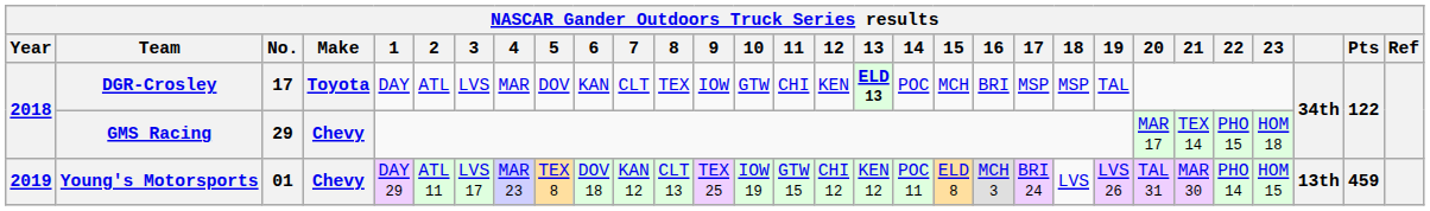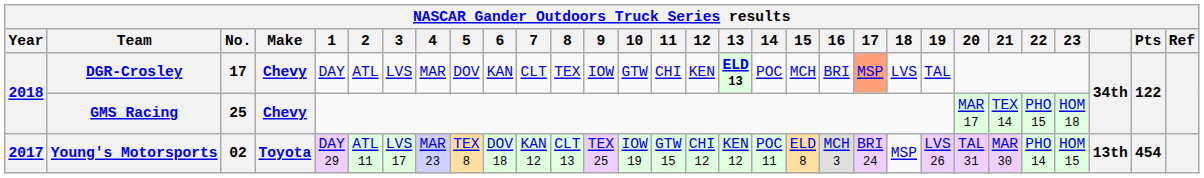 <table class="wikitable" style="text-align:center; font-size:75%">
 <tr>
 <th colspan=45><a href='#'>NASCAR Gander Outdoors Truck Series</a> results</th>
 </tr>
 <tr>
 <th>Year</th>
 <th>Team</th>
 <th>No.</th>
 <th>Make</th>
 <th>1</th>
 <th>2</th>
 <th>3</th>
 <th>4</th>
 <th>5</th>
 <th>6</th>
 <th>7</th>
 <th>8</th>
 <th>9</th>
 <th>10</th>
 <th>11</th>
 <th>12</th>
 <th>13</th>
 <th>14</th>
 <th>15</th>
 <th>16</th>
 <th>17</th>
 <th>18</th>
 <th>19</th>
 <th>20</th>
 <th>21</th>
 <th>22</th>
 <th>23</th>
 <th></th>
 <th>Pts</th>
 <th>Ref</th>
 </tr>
 <tr>
 <th rowspan=2><a href='#'>2018</a></th>
 <th><a href='#'>DGR-Crosley</a></th>
 <th>17</th>
-<th><a href='#'>Toyota</a></th>
+<th><a href='#'>Chevy</a></th>
 <td><a href='#'>DAY</a></td>
 <td><a href='#'>ATL</a></td>
 <td><a href='#'>LVS</a></td>
 <td><a href='#'>MAR</a></td>
 <td><a href='#'>DOV</a></td>
 <td><a href='#'>KAN</a></td>
 <td><a href='#'>CLT</a></td>
 <td><a href='#'>TEX</a></td>
 <td><a href='#'>IOW</a></td>
 <td><a href='#'>GTW</a></td>
 <td><a href='#'>CHI</a></td>
 <td><a href='#'>KEN</a></td>
 <td style="background:#DFFFDF;"><strong><a href='#'>ELD</a><br><small>13</small></strong></td>
 <td><a href='#'>POC</a></td>
 <td><a href='#'>MCH</a></td>
 <td><a href='#'>BRI</a></td>
-<td><a href='#'>MSP</a></td>
-<td><a href='#'>MSP</a></td>
+<td style="background: lightsalmon;"><a href='#'>MSP</a></td>
+<td><a href='#'>LVS</a></td>
 <td><a href='#'>TAL</a></td>
 <td colspan=4></td>
 <th rowspan=2>34th</th>
 <th rowspan=2>122</th>
 <th rowspan=2></th>
 </tr>
 <tr>
 <th><a href='#'>GMS Racing</a></th>
-<th>29</th>
+<th>25</th>
 <th><a href='#'>Chevy</a></th>
 <td colspan=19></td>
 <td style="background:#DFFFDF;"><a href='#'>MAR</a><br><small>17</small></td>
 <td style="background:#DFFFDF;"><a href='#'>TEX</a><br><small>14</small></td>
 <td style="background:#DFFFDF;"><a href='#'>PHO</a><br><small>15</small></td>
 <td style="background:#DFFFDF;"><a href='#'>HOM</a><br><small>18</small></td>
 </tr>
 <tr>
-<th><a href='#'>2019</a></th>
+<th><a href='#'>2017</a></th>
 <th><a href='#'>Young's Motorsports</a></th>
-<th>01</th>
-<th><a href='#'>Chevy</a></th>
+<th>02</th>
+<th><a href='#'>Toyota</a></th>
 <td style="background:#EFCFFF;"><a href='#'>DAY</a><br><small>29</small></td>
 <td style="background:#DFFFDF;"><a href='#'>ATL</a><br><small>11</small></td>
 <td style="background:#DFFFDF;"><a href='#'>LVS</a><br><small>17</small></td>
 <td style="background:#CFCFFF;"><a href='#'>MAR</a><br><small>23</small></td>
 <td style="background:#FFDF9F;"><a href='#'>TEX</a><br><small>8</small></td>
 <td style="background:#DFFFDF;"><a href='#'>DOV</a><br><small>18</small></td>
 <td style="background:#DFFFDF;"><a href='#'>KAN</a><br><small>12</small></td>
 <td style="background:#DFFFDF;"><a href='#'>CLT</a><br><small>13</small></td>
 <td style="background:#EFCFFF;"><a href='#'>TEX</a><br><small>25</small></td>
 <td style="background:#DFFFDF;"><a href='#'>IOW</a><br><small>19</small></td>
 <td style="background:#DFFFDF;"><a href='#'>GTW</a><br><small>15</small></td>
 <td style="background:#DFFFDF;"><a href='#'>CHI</a><br><small>12</small></td>
 <td style="background:#DFFFDF;"><a href='#'>KEN</a><br><small>12</small></td>
 <td style="background:#DFFFDF;"><a href='#'>POC</a><br><small>11</small></td>
 <td style="background:#FFDF9F;"><a href='#'>ELD</a><br><small>8</small></td>
 <td style="background:#DFDFDF;"><a href='#'>MCH</a><br><small>3</small></td>
 <td style="background:#EFCFFF;"><a href='#'>BRI</a><br><small>24</small></td>
-<td><a href='#'>LVS</a></td>
+<td><a href='#'>MSP</a></td>
 <td style="background:#EFCFFF;"><a href='#'>LVS</a><br><small>26</small></td>
 <td style="background:#EFCFFF;"><a href='#'>TAL</a><br><small>31</small></td>
 <td style="background:#EFCFFF;"><a href='#'>MAR</a><br><small>30</small></td>
 <td style="background:#DFFFDF;"><a href='#'>PHO</a><br><small>14</small></td>
 <td style="background:#DFFFDF;"><a href='#'>HOM</a><br><small>15</small></td>
 <th>13th</th>
-<th>459</th>
+<th>454</th>
 <th></th>
 </tr>
 </table>
